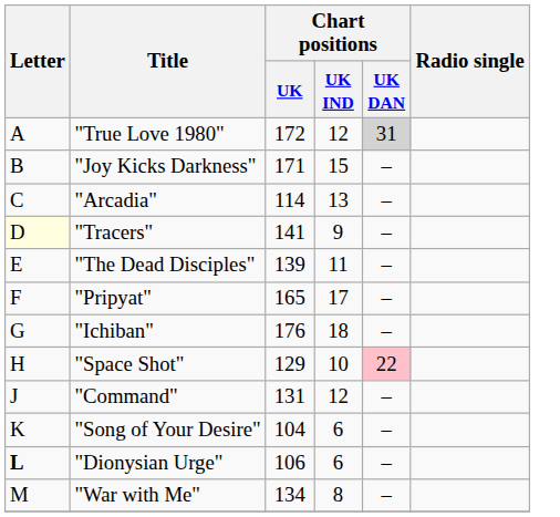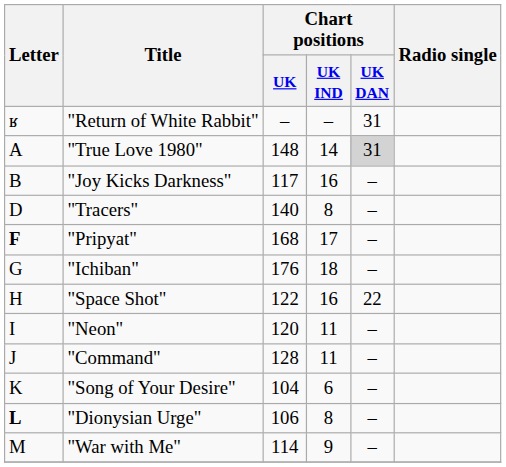 <table class="wikitable">
 <tr>
 <th rowspan="2">Letter</th>
 <th rowspan="2">Title</th>
 <th colspan="3">Chart positions</th>
 <th rowspan="2">Radio single</th>
 </tr>
 <tr>
 <th width="30"><small><a href='#'>UK</a></small></th>
 <th width="30"><small><a href='#'>UK<br>IND</a></small></th>
 <th width="30"><small><a href='#'>UK<br>DAN</a></small></th>
 </tr>
 <tr>
+<td>ʁ</td>
+<td>"Return of White Rabbit"</td>
+<td align="center">–</td>
+<td align="center">–</td>
+<td align="center">31</td>
+<td align="center"></td>
+</tr>
+<tr>
 <td>A</td>
 <td>"True Love 1980"</td>
-<td align="center">172</td>
-<td align="center">12</td>
+<td align="center">148</td>
+<td align="center">14</td>
 <td align="center" style="background: lightgrey;">31</td>
 <td align="center"></td>
 </tr>
 <tr>
 <td>B</td>
 <td>"Joy Kicks Darkness"</td>
-<td align="center">171</td>
-<td align="center">15</td>
+<td align="center">117</td>
+<td align="center">16</td>
 <td align="center">–</td>
 <td align="center"></td>
 </tr>
 <tr>
-<td>C</td>
-<td>"Arcadia"</td>
-<td align="center">114</td>
-<td align="center">13</td>
+<td>D</td>
+<td>"Tracers"</td>
+<td align="center">140</td>
+<td align="center">8</td>
 <td align="center">–</td>
 <td align="center"></td>
 </tr>
 <tr>
-<td style="background: lightyellow;">D</td>
-<td>"Tracers"</td>
-<td align="center">141</td>
-<td align="center">9</td>
-<td align="center">–</td>
-<td align="center"></td>
-</tr>
-<tr>
-<td>E</td>
-<td>"The Dead Disciples"</td>
-<td align="center">139</td>
-<td align="center">11</td>
-<td align="center">–</td>
-<td align="center"></td>
-</tr>
-<tr>
-<td>F</td>
+<td><strong>F</strong></td>
 <td>"Pripyat"</td>
-<td align="center">165</td>
+<td align="center">168</td>
 <td align="center">17</td>
 <td align="center">–</td>
 <td align="center"></td>
 </tr>
 <tr>
 <td>G</td>
 <td>"Ichiban"</td>
 <td align="center">176</td>
 <td align="center">18</td>
 <td align="center">–</td>
 <td align="center"></td>
 </tr>
 <tr>
 <td>H</td>
 <td>"Space Shot"</td>
-<td align="center">129</td>
-<td align="center">10</td>
-<td align="center" style="background: pink;">22</td>
+<td align="center">122</td>
+<td align="center">16</td>
+<td align="center">22</td>
+<td align="center"></td>
+</tr>
+<tr>
+<td>I</td>
+<td>"Neon"</td>
+<td align="center">120</td>
+<td align="center">11</td>
+<td align="center">–</td>
 <td align="center"></td>
 </tr>
 <tr>
 <td>J</td>
 <td>"Command"</td>
-<td align="center">131</td>
-<td align="center">12</td>
+<td align="center">128</td>
+<td align="center">11</td>
 <td align="center">–</td>
 <td align="center"></td>
 </tr>
 <tr>
 <td>K</td>
 <td>"Song of Your Desire"</td>
 <td align="center">104</td>
 <td align="center">6</td>
 <td align="center">–</td>
 <td align="center"></td>
 </tr>
 <tr>
 <td><strong>L</strong></td>
 <td>"Dionysian Urge"</td>
 <td align="center">106</td>
-<td align="center">6</td>
+<td align="center">8</td>
 <td align="center">–</td>
 <td align="center"></td>
 </tr>
 <tr>
 <td>M</td>
 <td>"War with Me"</td>
-<td align="center">134</td>
-<td align="center">8</td>
+<td align="center">114</td>
+<td align="center">9</td>
 <td align="center">–</td>
 <td align="center"></td>
 </tr>
 <tr>
 </tr>
 </table>
